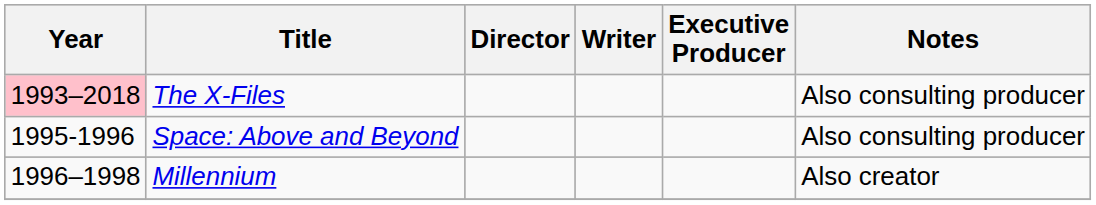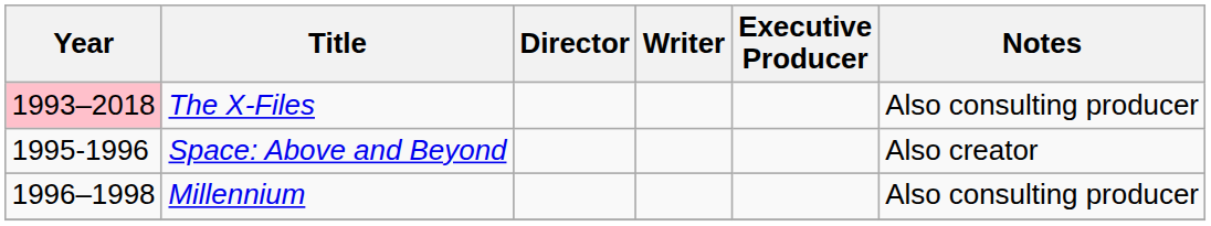 <table class="wikitable">
 <tr>
 <th scope="col">Year</th>
 <th scope="col">Title</th>
 <th scope="col">Director</th>
 <th scope="col">Writer</th>
 <th scope="col">Executive<br>Producer</th>
 <th>Notes</th>
 </tr>
 <tr>
 <td style="background: pink;">1993–2018</td>
 <td><em><a href='#'>The X-Files</a></em></td>
 <td></td>
 <td></td>
 <td></td>
 <td>Also consulting producer</td>
 </tr>
 <tr>
 <td>1995-1996</td>
 <td><em><a href='#'>Space: Above and Beyond</a></em></td>
 <td></td>
 <td></td>
 <td></td>
-<td>Also consulting producer</td>
+<td>Also creator</td>
 </tr>
 <tr>
 <td>1996–1998</td>
 <td><em><a href='#'>Millennium</a></em></td>
 <td></td>
 <td></td>
 <td></td>
-<td>Also creator</td>
+<td>Also consulting producer</td>
 </tr>
 <tr>
 </tr>
 </table>
